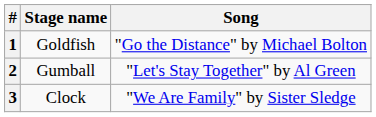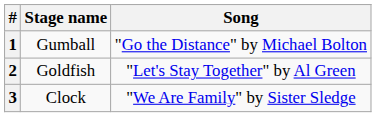 <table class="wikitable plainrowheaders" style="text-align: center;">
 <tr>
 <th>#</th>
 <th>Stage name</th>
 <th>Song</th>
 </tr>
 <tr>
 <th>1</th>
-<td>Goldfish</td>
+<td>Gumball</td>
 <td>"<a href='#'>Go the Distance</a>" by <a href='#'>Michael Bolton</a></td>
 </tr>
 <tr>
 <th>2</th>
-<td>Gumball</td>
+<td>Goldfish</td>
 <td>"<a href='#'>Let's Stay Together</a>" by <a href='#'>Al Green</a></td>
 </tr>
 <tr>
 <th>3</th>
 <td>Clock</td>
 <td>"<a href='#'>We Are Family</a>" by <a href='#'>Sister Sledge</a></td>
 </tr>
 </table>
